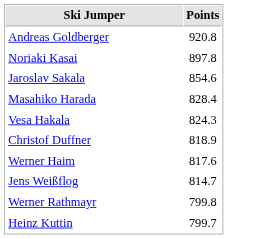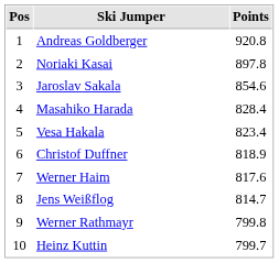 <table cellspacing="1" cellpadding="3" style="border:1px solid #AAAAAA;font-size:90%">
 <tr bgcolor="#E4E4E4">
+<th style="border-bottom:1px solid #AAAAAA" width=10>Pos</th>
 <th style="border-bottom:1px solid #AAAAAA" width=200>Ski Jumper</th>
 <th style="border-bottom:1px solid #AAAAAA" width=20>Points</th>
 </tr>
 <tr align="center">
+<td>1</td>
 <td align="left"> <a href='#'>Andreas Goldberger</a></td>
 <td>920.8</td>
 </tr>
 <tr align="center">
+<td>2</td>
 <td align="left"> <a href='#'>Noriaki Kasai</a></td>
 <td>897.8</td>
 </tr>
 <tr align="center">
+<td>3</td>
 <td align="left"> <a href='#'>Jaroslav Sakala</a></td>
 <td>854.6</td>
 </tr>
 <tr align="center">
+<td>4</td>
 <td align="left"> <a href='#'>Masahiko Harada</a></td>
 <td>828.4</td>
 </tr>
 <tr align="center">
+<td>5</td>
 <td align="left"> <a href='#'>Vesa Hakala</a></td>
-<td>824.3</td>
+<td>823.4</td>
 </tr>
 <tr align="center">
+<td>6</td>
 <td align="left"> <a href='#'>Christof Duffner</a></td>
 <td>818.9</td>
 </tr>
 <tr align="center">
+<td>7</td>
 <td align="left"> <a href='#'>Werner Haim</a></td>
 <td>817.6</td>
 </tr>
 <tr align="center">
+<td>8</td>
 <td align="left"> <a href='#'>Jens Weißflog</a></td>
 <td>814.7</td>
 </tr>
 <tr align="center">
+<td>9</td>
 <td align="left"> <a href='#'>Werner Rathmayr</a></td>
 <td>799.8</td>
 </tr>
 <tr align="center">
+<td>10</td>
 <td align="left"> <a href='#'>Heinz Kuttin</a></td>
 <td>799.7</td>
 </tr>
 </table>
